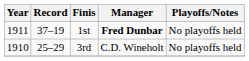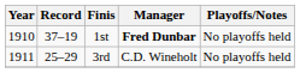 <table class="wikitable" style="text-align:center">
 <tr>
 <th>Year</th>
 <th>Record</th>
 <th>Finis</th>
 <th>Manager</th>
 <th>Playoffs/Notes</th>
 </tr>
 <tr align=center>
-<td>1911</td>
+<td>1910</td>
 <td>37–19</td>
 <td>1st</td>
 <td><strong>Fred Dunbar</strong></td>
 <td>No playoffs held</td>
 </tr>
 <tr align=center>
-<td>1910</td>
+<td>1911</td>
 <td>25–29</td>
 <td>3rd</td>
 <td>C.D. Wineholt</td>
 <td>No playoffs held</td>
 </tr>
 <tr align=center>
 </tr>
 </table>
